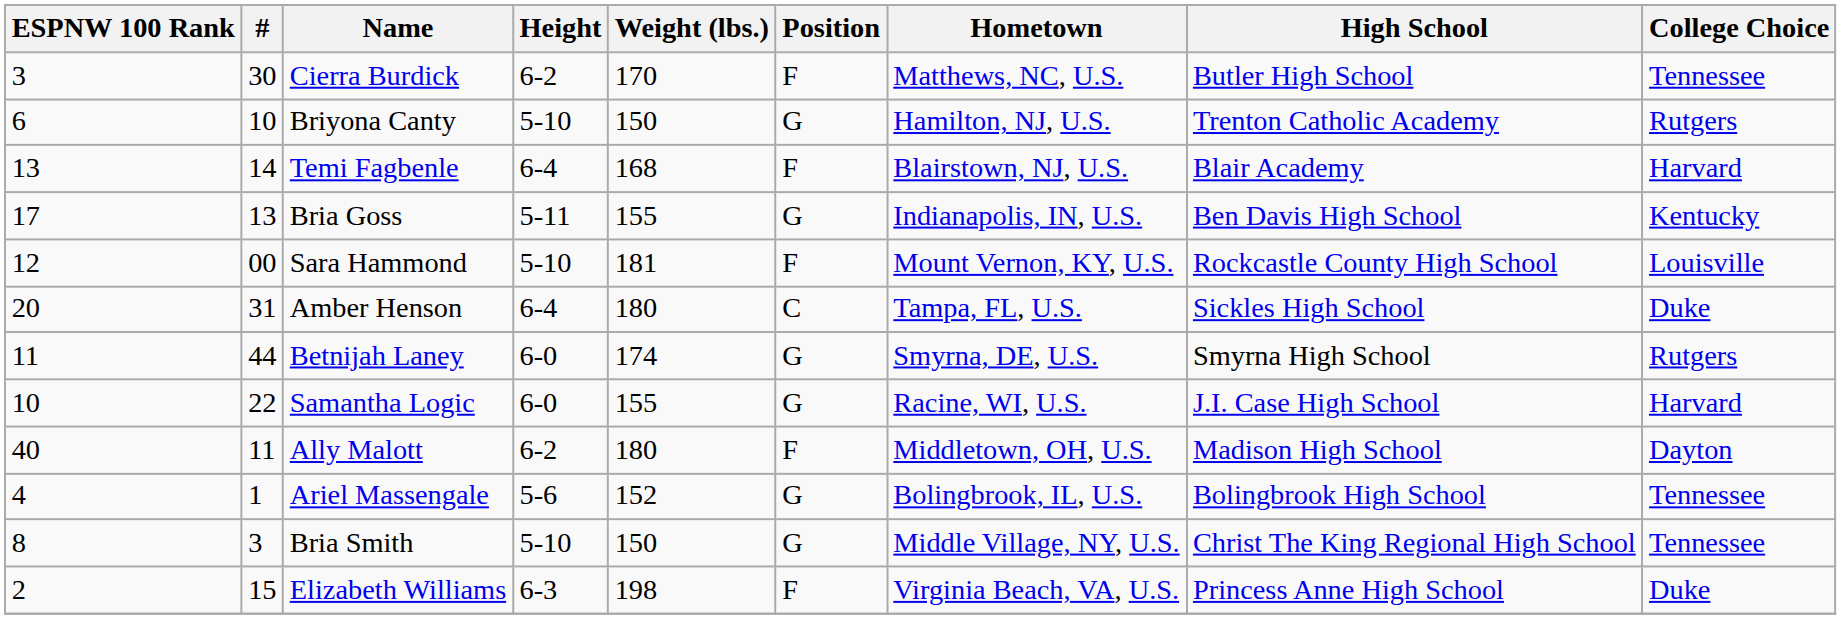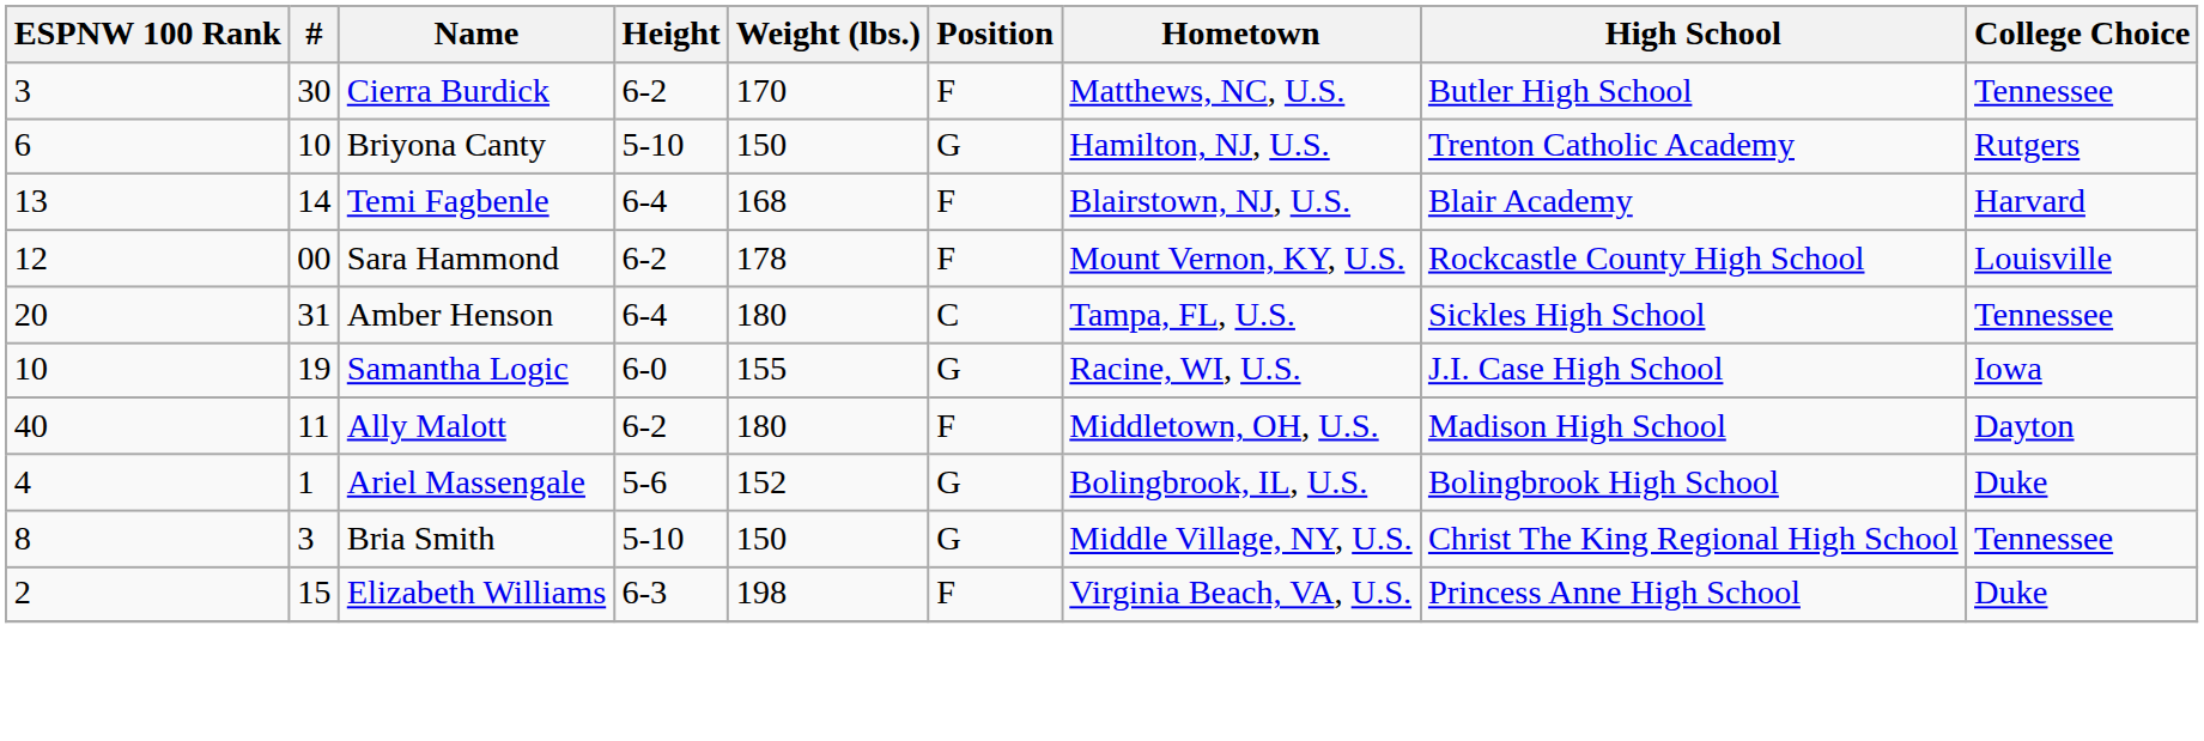 <table class="wikitable sortable" style="font-size: 90%">
 <tr>
 <th>ESPNW 100 Rank</th>
 <th>#</th>
 <th>Name</th>
 <th>Height</th>
 <th>Weight (lbs.)</th>
 <th>Position</th>
 <th>Hometown</th>
 <th>High School</th>
 <th>College Choice</th>
 </tr>
 <tr>
 <td>3</td>
 <td>30</td>
 <td><a href='#'>Cierra Burdick</a></td>
 <td>6-2</td>
 <td>170</td>
 <td>F</td>
 <td><a href='#'>Matthews, NC</a>, <a href='#'>U.S.</a></td>
 <td><a href='#'>Butler High School</a></td>
 <td><a href='#'>Tennessee</a></td>
 </tr>
 <tr>
 <td>6</td>
 <td>10</td>
 <td>Briyona Canty</td>
 <td>5-10</td>
 <td>150</td>
 <td>G</td>
 <td><a href='#'>Hamilton, NJ</a>, <a href='#'>U.S.</a></td>
 <td><a href='#'>Trenton Catholic Academy</a></td>
 <td><a href='#'>Rutgers</a></td>
 </tr>
 <tr>
 <td>13</td>
 <td>14</td>
 <td><a href='#'>Temi Fagbenle</a></td>
 <td>6-4</td>
 <td>168</td>
 <td>F</td>
 <td><a href='#'>Blairstown, NJ</a>, <a href='#'>U.S.</a></td>
 <td><a href='#'>Blair Academy</a></td>
 <td><a href='#'>Harvard</a></td>
 </tr>
 <tr>
-<td>17</td>
-<td>13</td>
-<td>Bria Goss</td>
-<td>5-11</td>
-<td>155</td>
-<td>G</td>
-<td><a href='#'>Indianapolis, IN</a>, <a href='#'>U.S.</a></td>
-<td><a href='#'>Ben Davis High School</a></td>
-<td><a href='#'>Kentucky</a></td>
-</tr>
-<tr>
 <td>12</td>
 <td>00</td>
 <td>Sara Hammond</td>
-<td>5-10</td>
-<td>181</td>
+<td>6-2</td>
+<td>178</td>
 <td>F</td>
 <td><a href='#'>Mount Vernon, KY</a>, <a href='#'>U.S.</a></td>
 <td><a href='#'>Rockcastle County High School</a></td>
 <td><a href='#'>Louisville</a></td>
 </tr>
 <tr>
 <td>20</td>
 <td>31</td>
 <td>Amber Henson</td>
 <td>6-4</td>
 <td>180</td>
 <td>C</td>
 <td><a href='#'>Tampa, FL</a>, <a href='#'>U.S.</a></td>
 <td><a href='#'>Sickles High School</a></td>
-<td><a href='#'>Duke</a></td>
-</tr>
-<tr>
-<td>11</td>
-<td>44</td>
-<td><a href='#'>Betnijah Laney</a></td>
-<td>6-0</td>
-<td>174</td>
-<td>G</td>
-<td><a href='#'>Smyrna, DE</a>, <a href='#'>U.S.</a></td>
-<td>Smyrna High School</td>
-<td><a href='#'>Rutgers</a></td>
+<td><a href='#'>Tennessee</a></td>
 </tr>
 <tr>
 <td>10</td>
-<td>22</td>
+<td>19</td>
 <td><a href='#'>Samantha Logic</a></td>
 <td>6-0</td>
 <td>155</td>
 <td>G</td>
 <td><a href='#'>Racine, WI</a>, <a href='#'>U.S.</a></td>
 <td><a href='#'>J.I. Case High School</a></td>
-<td><a href='#'>Harvard</a></td>
+<td><a href='#'>Iowa</a></td>
 </tr>
 <tr>
 <td>40</td>
 <td>11</td>
 <td><a href='#'>Ally Malott</a></td>
 <td>6-2</td>
 <td>180</td>
 <td>F</td>
 <td><a href='#'>Middletown, OH</a>, <a href='#'>U.S.</a></td>
 <td><a href='#'>Madison High School</a></td>
 <td><a href='#'>Dayton</a></td>
 </tr>
 <tr>
 <td>4</td>
 <td>1</td>
 <td><a href='#'>Ariel Massengale</a></td>
 <td>5-6</td>
 <td>152</td>
 <td>G</td>
 <td><a href='#'>Bolingbrook, IL</a>, <a href='#'>U.S.</a></td>
 <td><a href='#'>Bolingbrook High School</a></td>
-<td><a href='#'>Tennessee</a></td>
+<td><a href='#'>Duke</a></td>
 </tr>
 <tr>
 <td>8</td>
 <td>3</td>
 <td>Bria Smith</td>
 <td>5-10</td>
 <td>150</td>
 <td>G</td>
 <td><a href='#'>Middle Village, NY</a>, <a href='#'>U.S.</a></td>
 <td><a href='#'>Christ The King Regional High School</a></td>
 <td><a href='#'>Tennessee</a></td>
 </tr>
 <tr>
 <td>2</td>
 <td>15</td>
 <td><a href='#'>Elizabeth Williams</a></td>
 <td>6-3</td>
 <td>198</td>
 <td>F</td>
 <td><a href='#'>Virginia Beach, VA</a>, <a href='#'>U.S.</a></td>
 <td><a href='#'>Princess Anne High School</a></td>
 <td><a href='#'>Duke</a></td>
 </tr>
 <tr>
 </tr>
 </table>
